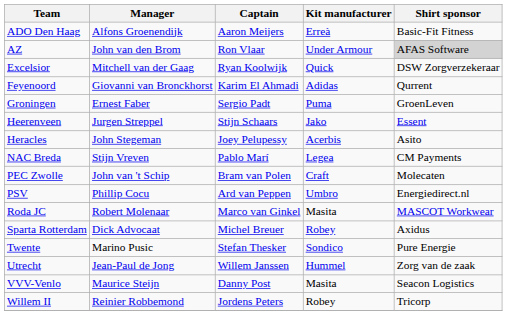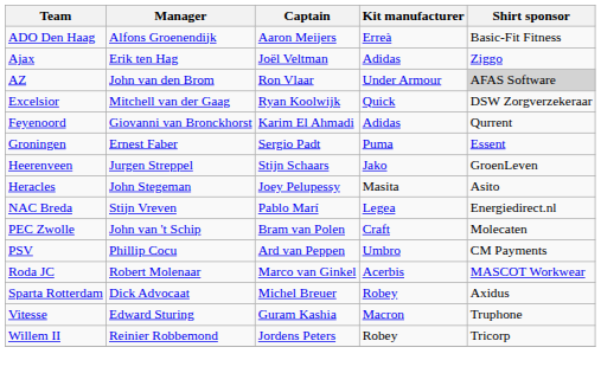 <table class="wikitable sortable" style="text-align: left;">
 <tr>
 <th>Team</th>
 <th>Manager</th>
 <th>Captain</th>
 <th>Kit manufacturer</th>
 <th>Shirt sponsor</th>
 </tr>
 <tr>
 <td><a href='#'>ADO Den Haag</a></td>
 <td align="left" data-sort-value="Groenendijk, Alfons"> <a href='#'>Alfons Groenendijk</a></td>
 <td align="left" data-sort-value="Meijers, Aaron"> <a href='#'>Aaron Meijers</a></td>
 <td><a href='#'>Erreà</a></td>
 <td>Basic-Fit Fitness</td>
+</tr>
+<tr>
+<td><a href='#'>Ajax</a></td>
+<td align="left" data-sort-value="Keizer, Marcel"> <a href='#'>Erik ten Hag</a></td>
+<td align="left" data-sort-value="Veltman, Joël"> <a href='#'>Joël Veltman</a></td>
+<td><a href='#'>Adidas</a></td>
+<td><a href='#'>Ziggo</a></td>
 </tr>
 <tr>
 <td><a href='#'>AZ</a></td>
 <td align="left" data-sort-value="Brom, John"> <a href='#'>John van den Brom</a></td>
 <td align="left" data-sort-value="Vlaar, Ron"> <a href='#'>Ron Vlaar</a></td>
 <td><a href='#'>Under Armour</a></td>
 <td style="background: lightgrey;">AFAS Software</td>
 </tr>
 <tr>
 <td><a href='#'>Excelsior</a></td>
 <td align="left" data-sort-value="Gaag, Mitchell"> <a href='#'>Mitchell van der Gaag</a></td>
 <td align="left" data-sort-value="Koolwijk, Ryan"> <a href='#'>Ryan Koolwijk</a></td>
 <td><a href='#'>Quick</a></td>
 <td>DSW Zorgverzekeraar</td>
 </tr>
 <tr>
 <td><a href='#'>Feyenoord</a></td>
 <td align="left" data-sort-value="Bronckhorst, Giovanni"> <a href='#'>Giovanni van Bronckhorst</a></td>
 <td align="left" data-sort-value="El Ahmadi, Karim"> <a href='#'>Karim El Ahmadi</a></td>
 <td><a href='#'>Adidas</a></td>
 <td>Qurrent</td>
 </tr>
 <tr>
 <td><a href='#'>Groningen</a></td>
 <td align="left" data-sort-value="Faber, Ernest"> <a href='#'>Ernest Faber</a></td>
 <td align="left" data-sort-value="Padt, Sergio"> <a href='#'>Sergio Padt</a></td>
 <td><a href='#'>Puma</a></td>
-<td>GroenLeven</td>
+<td><a href='#'>Essent</a></td>
 </tr>
 <tr>
 <td><a href='#'>Heerenveen</a></td>
 <td align="left" data-sort-value="Streppel, Jurgen"> <a href='#'>Jurgen Streppel</a></td>
 <td align="left" data-sort-value="Schaars, Stijn"> <a href='#'>Stijn Schaars</a></td>
 <td><a href='#'>Jako</a></td>
-<td><a href='#'>Essent</a></td>
+<td>GroenLeven</td>
 </tr>
 <tr>
 <td><a href='#'>Heracles</a></td>
 <td align="left" data-sort-value="Stegeman, John"> <a href='#'>John Stegeman</a></td>
 <td align="left" data-sort-value="Pelupessy, Joey"> <a href='#'>Joey Pelupessy</a></td>
-<td><a href='#'>Acerbis</a></td>
+<td>Masita</td>
 <td>Asito</td>
 </tr>
 <tr>
 <td><a href='#'>NAC Breda</a></td>
 <td align="left" data-sort-value="Vreven, Stijn"> <a href='#'>Stijn Vreven</a></td>
 <td align="left" data-sort-value="Marí, Pablo"> <a href='#'>Pablo Marí</a></td>
 <td><a href='#'>Legea</a></td>
-<td>CM Payments</td>
+<td>Energiedirect.nl</td>
 </tr>
 <tr>
 <td><a href='#'>PEC Zwolle</a></td>
 <td align="left" data-sort-value="Schip, John"> <a href='#'>John van 't Schip</a></td>
 <td align="left" data-sort-value="Polen, Bram"> <a href='#'>Bram van Polen</a></td>
 <td><a href='#'>Craft</a></td>
 <td>Molecaten</td>
 </tr>
 <tr>
 <td><a href='#'>PSV</a></td>
 <td align="left" data-sort-value="Cocu, Phillip"> <a href='#'>Phillip Cocu</a></td>
 <td align="left" data-sort-value="Peppen, Ard"> <a href='#'>Ard van Peppen</a></td>
 <td><a href='#'>Umbro</a></td>
-<td>Energiedirect.nl</td>
+<td>CM Payments</td>
 </tr>
 <tr>
 <td><a href='#'>Roda JC</a></td>
 <td align="left" data-sort-value="Molenaar, Robert"> <a href='#'>Robert Molenaar</a></td>
 <td align="left" data-sort-value="Ginkel, Marco"> <a href='#'>Marco van Ginkel</a></td>
-<td>Masita</td>
+<td><a href='#'>Acerbis</a></td>
 <td><a href='#'>MASCOT Workwear</a></td>
 </tr>
 <tr>
 <td><a href='#'>Sparta Rotterdam</a></td>
 <td align="left" data-sort-value="Advocaat, Dick"> <a href='#'>Dick Advocaat</a></td>
 <td align="left" data-sort-value="Breuer, Michel"> <a href='#'>Michel Breuer</a></td>
 <td><a href='#'>Robey</a></td>
 <td>Axidus</td>
 </tr>
 <tr>
-<td><a href='#'>Twente</a></td>
-<td align="left" data-sort-value="Verbeek, Gertjan">  Marino Pusic</td>
-<td align="left" data-sort-value="Thesker, Stefan"> <a href='#'>Stefan Thesker</a></td>
-<td><a href='#'>Sondico</a></td>
-<td>Pure Energie</td>
-</tr>
-<tr>
-<td><a href='#'>Utrecht</a></td>
-<td align="left" data-sort-value="Jong, Jean-Paul"> <a href='#'>Jean-Paul de Jong</a></td>
-<td align="left" data-sort-value="Janssen, Willem"> <a href='#'>Willem Janssen</a></td>
-<td><a href='#'>Hummel</a></td>
-<td>Zorg van de zaak</td>
-</tr>
-<tr>
-<td><a href='#'>VVV-Venlo</a></td>
-<td align="left" data-sort-value="Steijn, Maurice"> <a href='#'>Maurice Steijn</a></td>
-<td align="left" data-sort-value="Post, Danny"> <a href='#'>Danny Post</a></td>
-<td>Masita</td>
-<td>Seacon Logistics</td>
+<td><a href='#'>Vitesse</a></td>
+<td align="left" data-sort-value="Sturling, Edward"> <a href='#'>Edward Sturing</a></td>
+<td align="left" data-sort-value="Kashia, Guram"> <a href='#'>Guram Kashia</a></td>
+<td><a href='#'>Macron</a></td>
+<td>Truphone</td>
 </tr>
 <tr>
 <td><a href='#'>Willem II</a></td>
 <td align="left" data-sort-value="Looi, Erwin"> <a href='#'>Reinier Robbemond</a></td>
 <td align="left" data-sort-value="Peters, Jordens"> <a href='#'>Jordens Peters</a></td>
 <td>Robey</td>
 <td>Tricorp</td>
 </tr>
 <tr>
 </tr>
 </table>
